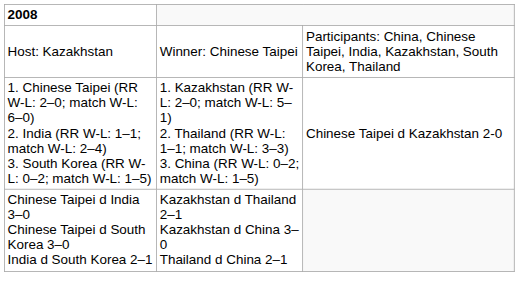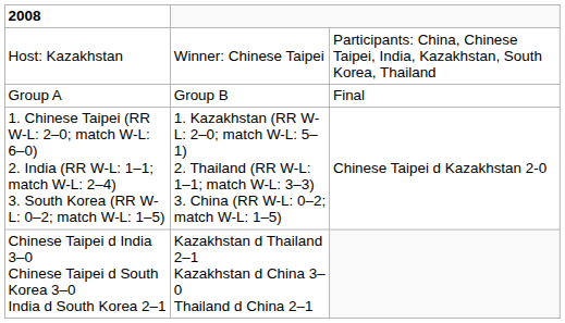 <table class="wikitable collapsible collapsed">
 <tr>
 <th style="text-align:left; background:#FFFFFF">2008</th>
 </tr>
 <tr bgcolor="#FFFFFF">
 <td>Host: Kazakhstan</td>
 <td>Winner: Chinese Taipei</td>
 <td>Participants: China, Chinese Taipei, India, Kazakhstan, South Korea, Thailand</td>
+</tr>
+<tr bgcolor="#FFFFFF">
+<td>Group A</td>
+<td>Group B</td>
+<td>Final</td>
 </tr>
 <tr bgcolor="#FFFFFF">
 <td>1. Chinese Taipei (RR W-L: 2–0; match W-L: 6–0)<br>2. India (RR W-L: 1–1; match W-L: 2–4)<br>3. South Korea (RR W-L: 0–2; match W-L: 1–5)</td>
 <td>1. Kazakhstan (RR W-L: 2–0; match W-L: 5–1)<br>2. Thailand (RR W-L: 1–1; match W-L: 3–3)<br>3. China (RR W-L: 0–2; match W-L: 1–5)</td>
 <td>Chinese Taipei d Kazakhstan 2-0</td>
 </tr>
 <tr bgcolor="#FFFFFF">
 <td>Chinese Taipei d India 3–0<br>Chinese Taipei d South Korea 3–0<br>India d South Korea 2–1</td>
 <td>Kazakhstan d Thailand 2–1<br>Kazakhstan d China 3–0<br>Thailand d China 2–1</td>
 </tr>
 </table>
